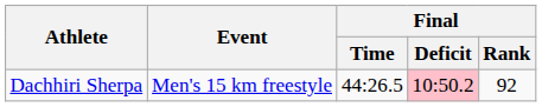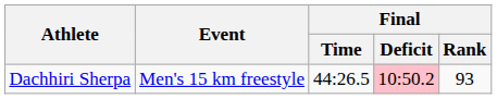 <table class="wikitable">
 <tr>
 <th rowspan="2">Athlete</th>
 <th rowspan="2">Event</th>
 <th colspan="3">Final</th>
 </tr>
 <tr>
 <th>Time</th>
 <th>Deficit</th>
 <th>Rank</th>
 </tr>
 <tr>
 <td><a href='#'>Dachhiri Sherpa</a></td>
 <td><a href='#'>Men's 15 km freestyle</a></td>
 <td align="center">44:26.5</td>
 <td align="center" style="background: pink;">10:50.2</td>
-<td align="center">92</td>
+<td align="center">93</td>
 </tr>
 </table>
